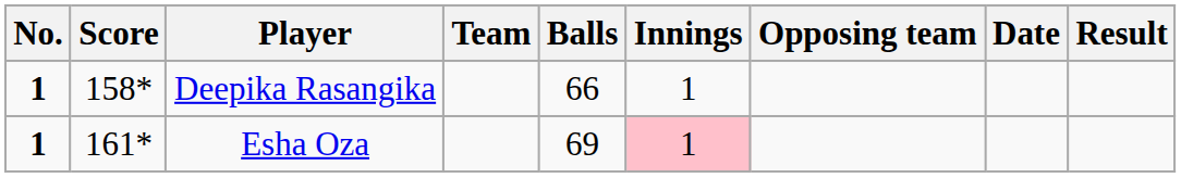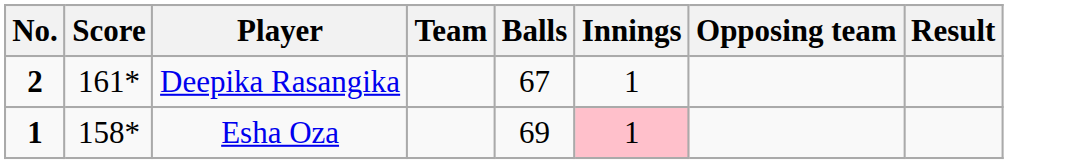 <table class="wikitable sortable" style="font-size:95%">
 <tr>
 <th>No.</th>
 <th>Score</th>
 <th>Player</th>
 <th>Team</th>
 <th>Balls</th>
 <th>Innings</th>
 <th>Opposing team</th>
-<th>Date</th>
 <th>Result</th>
 </tr>
 <tr align="center";>
-<td><strong>1</strong></td>
-<td>158*</td>
+<td><strong>2</strong></td>
+<td>161*</td>
 <td><a href='#'>Deepika Rasangika</a></td>
 <td></td>
-<td> 66</td>
+<td> 67</td>
 <td>1</td>
-<td></td>
 <td></td>
 <td></td>
 </tr>
 <tr align="center";>
 <td><strong>1</strong></td>
-<td>161*</td>
+<td>158*</td>
 <td><a href='#'>Esha Oza</a></td>
 <td></td>
 <td> 69</td>
 <td style="background: pink;">1</td>
 <td></td>
 <td></td>
-<td></td>
 </tr>
 </table>
